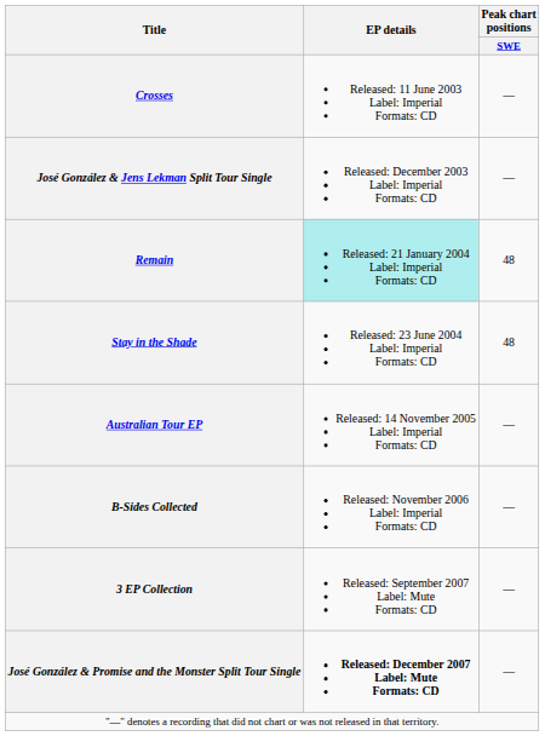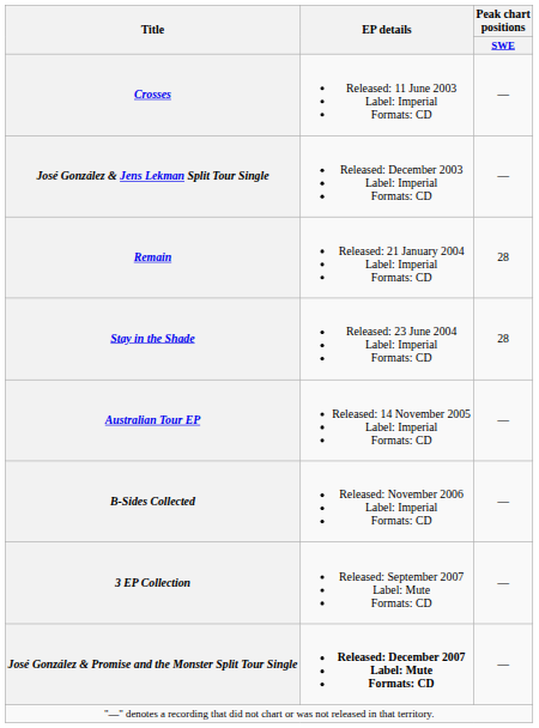 <table class="wikitable plainrowheaders" style="text-align:center;">
 <tr>
 <th scope="col" rowspan="2">Title</th>
 <th scope="col" rowspan="2">EP details</th>
 <th scope="col">Peak chart<br>positions</th>
 </tr>
 <tr>
 <th scope="col" style="font-size:90%;"><a href='#'>SWE</a><br></th>
 </tr>
 <tr>
 <th scope="row"><em><a href='#'>Crosses</a></em></th>
 <td><br><ul><li>Released: 11 June 2003</li><li>Label: Imperial</li><li>Formats: CD</li></ul></td>
 <td>—</td>
 </tr>
 <tr>
 <th scope="row"><em>José González & <a href='#'>Jens Lekman</a> Split Tour Single</em></th>
 <td><br><ul><li>Released: December 2003</li><li>Label: Imperial</li><li>Formats: CD</li></ul></td>
 <td>—</td>
 </tr>
 <tr>
 <th scope="row"><em><a href='#'>Remain</a></em></th>
-<td style="background: paleturquoise;"><br><ul><li>Released: 21 January 2004</li><li>Label: Imperial</li><li>Formats: CD</li></ul></td>
-<td>48</td>
+<td><br><ul><li>Released: 21 January 2004</li><li>Label: Imperial</li><li>Formats: CD</li></ul></td>
+<td>28</td>
 </tr>
 <tr>
 <th scope="row"><em><a href='#'>Stay in the Shade</a></em></th>
 <td><br><ul><li>Released: 23 June 2004</li><li>Label: Imperial</li><li>Formats: CD</li></ul></td>
-<td>48</td>
+<td>28</td>
 </tr>
 <tr>
 <th scope="row"><em><a href='#'>Australian Tour EP</a></em></th>
 <td><br><ul><li>Released: 14 November 2005</li><li>Label: Imperial</li><li>Formats: CD</li></ul></td>
 <td>—</td>
 </tr>
 <tr>
 <th scope="row"><em>B-Sides Collected</em></th>
 <td><br><ul><li>Released: November 2006</li><li>Label: Imperial</li><li>Formats: CD</li></ul></td>
 <td>—</td>
 </tr>
 <tr>
 <th scope="row"><em>3 EP Collection</em></th>
 <td><br><ul><li>Released: September 2007</li><li>Label: Mute</li><li>Formats: CD</li></ul></td>
 <td>—</td>
 </tr>
 <tr>
 <th scope="row"><em>José González & Promise and the Monster Split Tour Single</em></th>
 <td><strong><br><ul><li>Released: December 2007</li><li>Label: Mute</li><li>Formats: CD</li></ul></strong></td>
 <td>—</td>
 </tr>
 <tr>
 <td colspan="4" style="font-size:90%">"—" denotes a recording that did not chart or was not released in that territory.</td>
 </tr>
 </table>
